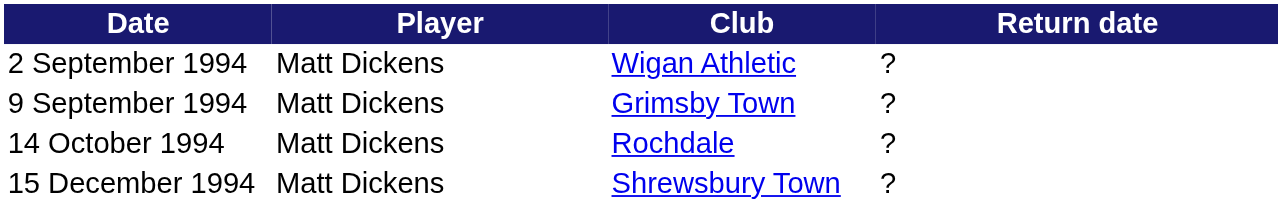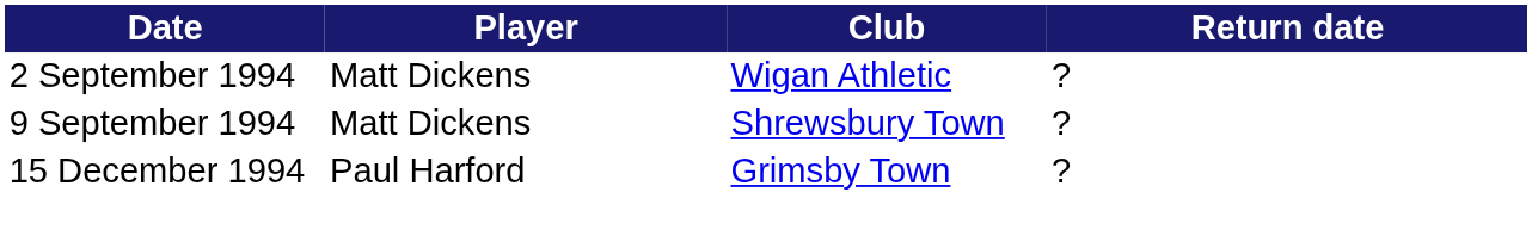 <table border="0" cellspacing="0" cellpadding="2">
 <tr style="background:#191970; color:white;">
 <th width=20%>Date</th>
 <th width=25%>Player</th>
 <th width=20%>Club</th>
 <th width=30%>Return date</th>
 </tr>
 <tr>
 <td>2 September 1994</td>
 <td> Matt Dickens</td>
 <td> <a href='#'>Wigan Athletic</a></td>
 <td>?</td>
 </tr>
 <tr>
 <td>9 September 1994</td>
 <td> Matt Dickens</td>
-<td> <a href='#'>Grimsby Town</a></td>
-<td>?</td>
-</tr>
-<tr>
-<td>14 October 1994</td>
-<td> Matt Dickens</td>
-<td> <a href='#'>Rochdale</a></td>
+<td> <a href='#'>Shrewsbury Town</a></td>
 <td>?</td>
 </tr>
 <tr>
 <td>15 December 1994</td>
-<td> Matt Dickens</td>
-<td> <a href='#'>Shrewsbury Town</a></td>
+<td> Paul Harford</td>
+<td> <a href='#'>Grimsby Town</a></td>
 <td>?</td>
 </tr>
 </table>
